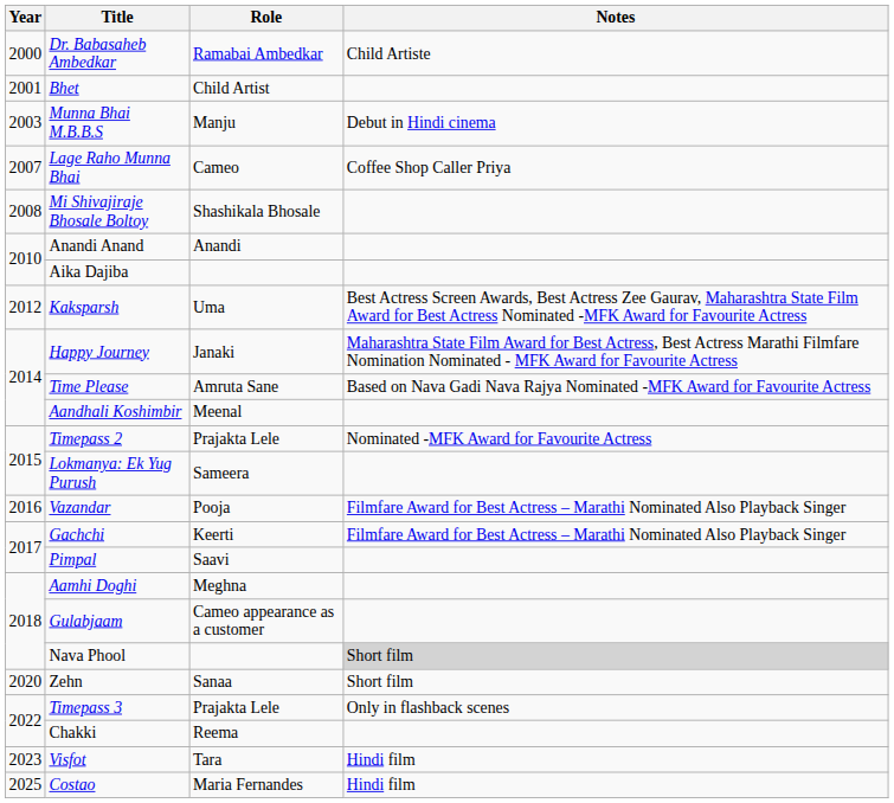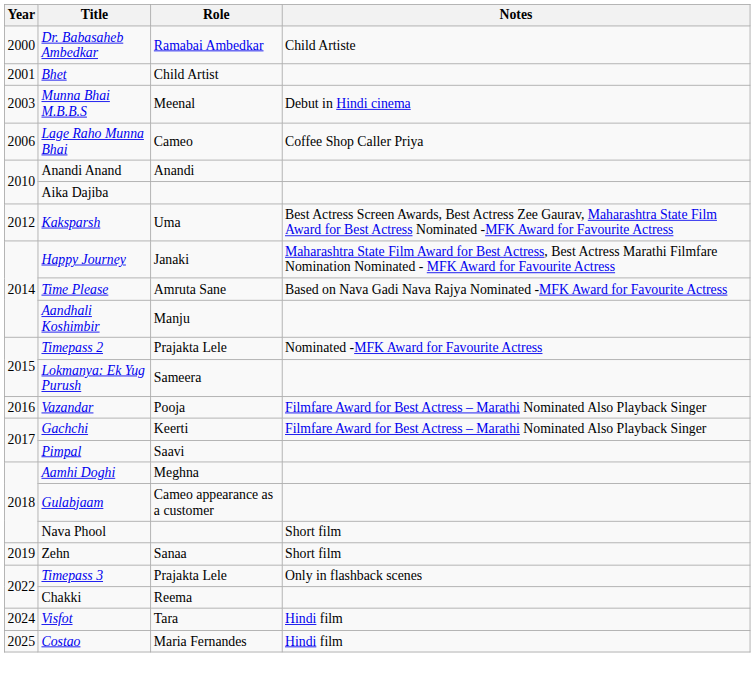 <table class="wikitable sortable">
 <tr>
 <th>Year</th>
 <th>Title</th>
 <th>Role</th>
 <th class="unsortable">Notes</th>
 </tr>
 <tr>
 <td>2000</td>
 <td><em><a href='#'>Dr. Babasaheb Ambedkar</a></em></td>
 <td><a href='#'>Ramabai Ambedkar</a></td>
 <td>Child Artiste</td>
 </tr>
 <tr>
 <td>2001</td>
 <td><em><a href='#'>Bhet</a></em></td>
 <td>Child Artist</td>
 <td></td>
 </tr>
 <tr>
 <td>2003</td>
 <td><em><a href='#'>Munna Bhai M.B.B.S</a></em></td>
-<td>Manju</td>
+<td>Meenal</td>
 <td>Debut in <a href='#'>Hindi cinema</a></td>
 </tr>
 <tr>
-<td>2007</td>
+<td>2006</td>
 <td><em><a href='#'>Lage Raho Munna Bhai</a></em></td>
 <td>Cameo</td>
 <td>Coffee Shop Caller Priya</td>
-</tr>
-<tr>
-<td>2008</td>
-<td><em><a href='#'>Mi Shivajiraje Bhosale Boltoy</a></em></td>
-<td>Shashikala Bhosale</td>
-<td></td>
 </tr>
 <tr>
 <td rowspan="2">2010</td>
 <td>Anandi Anand</td>
 <td>Anandi</td>
 <td></td>
 </tr>
 <tr>
 <td>Aika Dajiba</td>
 <td></td>
 <td></td>
 </tr>
 <tr>
 <td>2012</td>
 <td><em><a href='#'>Kaksparsh</a></em></td>
 <td>Uma</td>
 <td>Best Actress Screen Awards, Best Actress Zee Gaurav,  <a href='#'>Maharashtra State Film Award for Best Actress</a> Nominated -<a href='#'>MFK Award for Favourite Actress</a></td>
 </tr>
 <tr>
 <td rowspan="3">2014</td>
 <td><em><a href='#'>Happy Journey</a></em></td>
 <td>Janaki</td>
 <td><a href='#'>Maharashtra State Film Award for Best Actress</a>, Best Actress Marathi Filmfare Nomination Nominated - <a href='#'>MFK Award for Favourite Actress</a></td>
 </tr>
 <tr>
 <td><em><a href='#'>Time Please</a></em></td>
 <td>Amruta Sane</td>
 <td>Based on Nava Gadi Nava Rajya Nominated -<a href='#'>MFK Award for Favourite Actress</a></td>
 </tr>
 <tr>
 <td><em><a href='#'>Aandhali Koshimbir</a></em></td>
-<td>Meenal</td>
+<td>Manju</td>
 <td></td>
 </tr>
 <tr>
 <td rowspan="2">2015</td>
 <td><em><a href='#'>Timepass 2</a></em></td>
 <td>Prajakta Lele</td>
 <td>Nominated -<a href='#'>MFK Award for Favourite Actress</a></td>
 </tr>
 <tr>
 <td><em><a href='#'>Lokmanya: Ek Yug Purush</a></em></td>
 <td>Sameera</td>
 <td></td>
 </tr>
 <tr>
 <td>2016</td>
 <td><em><a href='#'>Vazandar</a></em></td>
 <td>Pooja</td>
 <td><a href='#'>Filmfare Award for Best Actress – Marathi</a> Nominated   Also Playback Singer</td>
 </tr>
 <tr>
 <td rowspan="2">2017</td>
 <td><em><a href='#'>Gachchi</a></em></td>
 <td>Keerti</td>
 <td><a href='#'>Filmfare Award for Best Actress – Marathi</a> Nominated Also Playback Singer</td>
 </tr>
 <tr>
 <td><em><a href='#'>Pimpal</a></em></td>
 <td>Saavi</td>
 <td></td>
 </tr>
 <tr>
 <td rowspan="3">2018</td>
 <td><em><a href='#'>Aamhi Doghi</a></em></td>
 <td>Meghna</td>
 <td></td>
 </tr>
 <tr>
 <td><em><a href='#'>Gulabjaam</a></em></td>
 <td>Cameo appearance as a customer</td>
 <td></td>
 </tr>
 <tr>
 <td>Nava Phool</td>
 <td></td>
-<td style="background: lightgrey;">Short film</td>
+<td>Short film</td>
 </tr>
 <tr>
-<td>2020</td>
+<td>2019</td>
 <td Zehn (2019 short film)>Zehn</td>
 <td>Sanaa</td>
 <td>Short film</td>
 </tr>
 <tr>
 <td rowspan="2">2022</td>
 <td><em><a href='#'>Timepass 3</a></em></td>
 <td>Prajakta Lele</td>
 <td>Only in flashback scenes</td>
 </tr>
 <tr>
 <td Chakki (film)>Chakki</td>
 <td>Reema</td>
 <td></td>
 </tr>
 <tr>
-<td>2023</td>
+<td>2024</td>
 <td><em><a href='#'>Visfot</a></em></td>
 <td>Tara</td>
 <td><a href='#'>Hindi</a> film</td>
 </tr>
 <tr>
 <td>2025</td>
 <td><em><a href='#'>Costao</a></em></td>
 <td>Maria Fernandes</td>
 <td><a href='#'>Hindi</a> film</td>
 </tr>
 </table>
